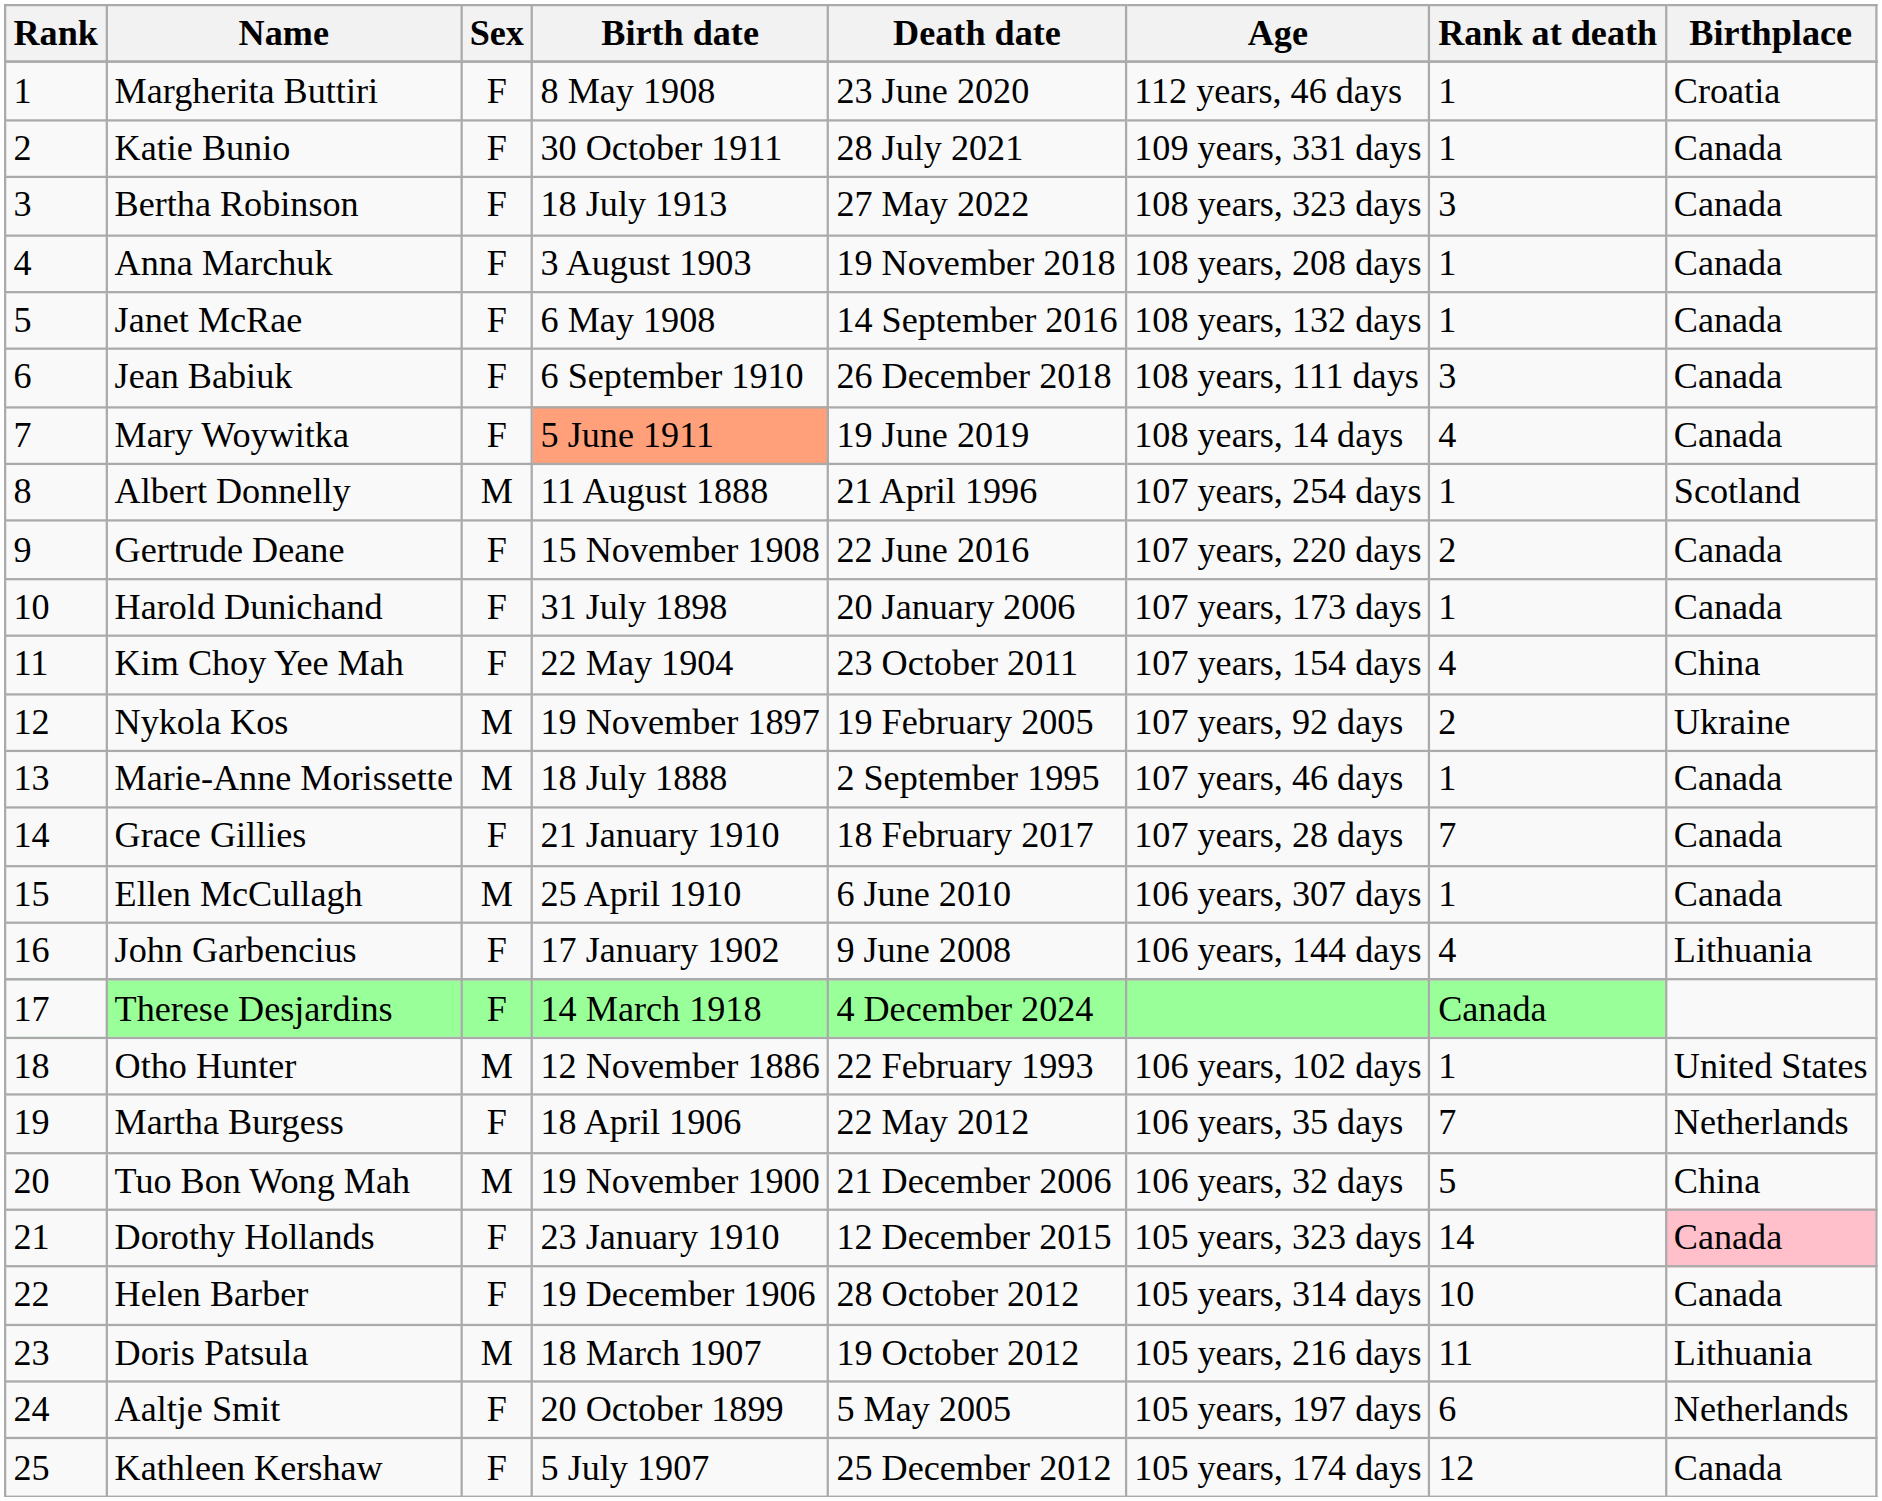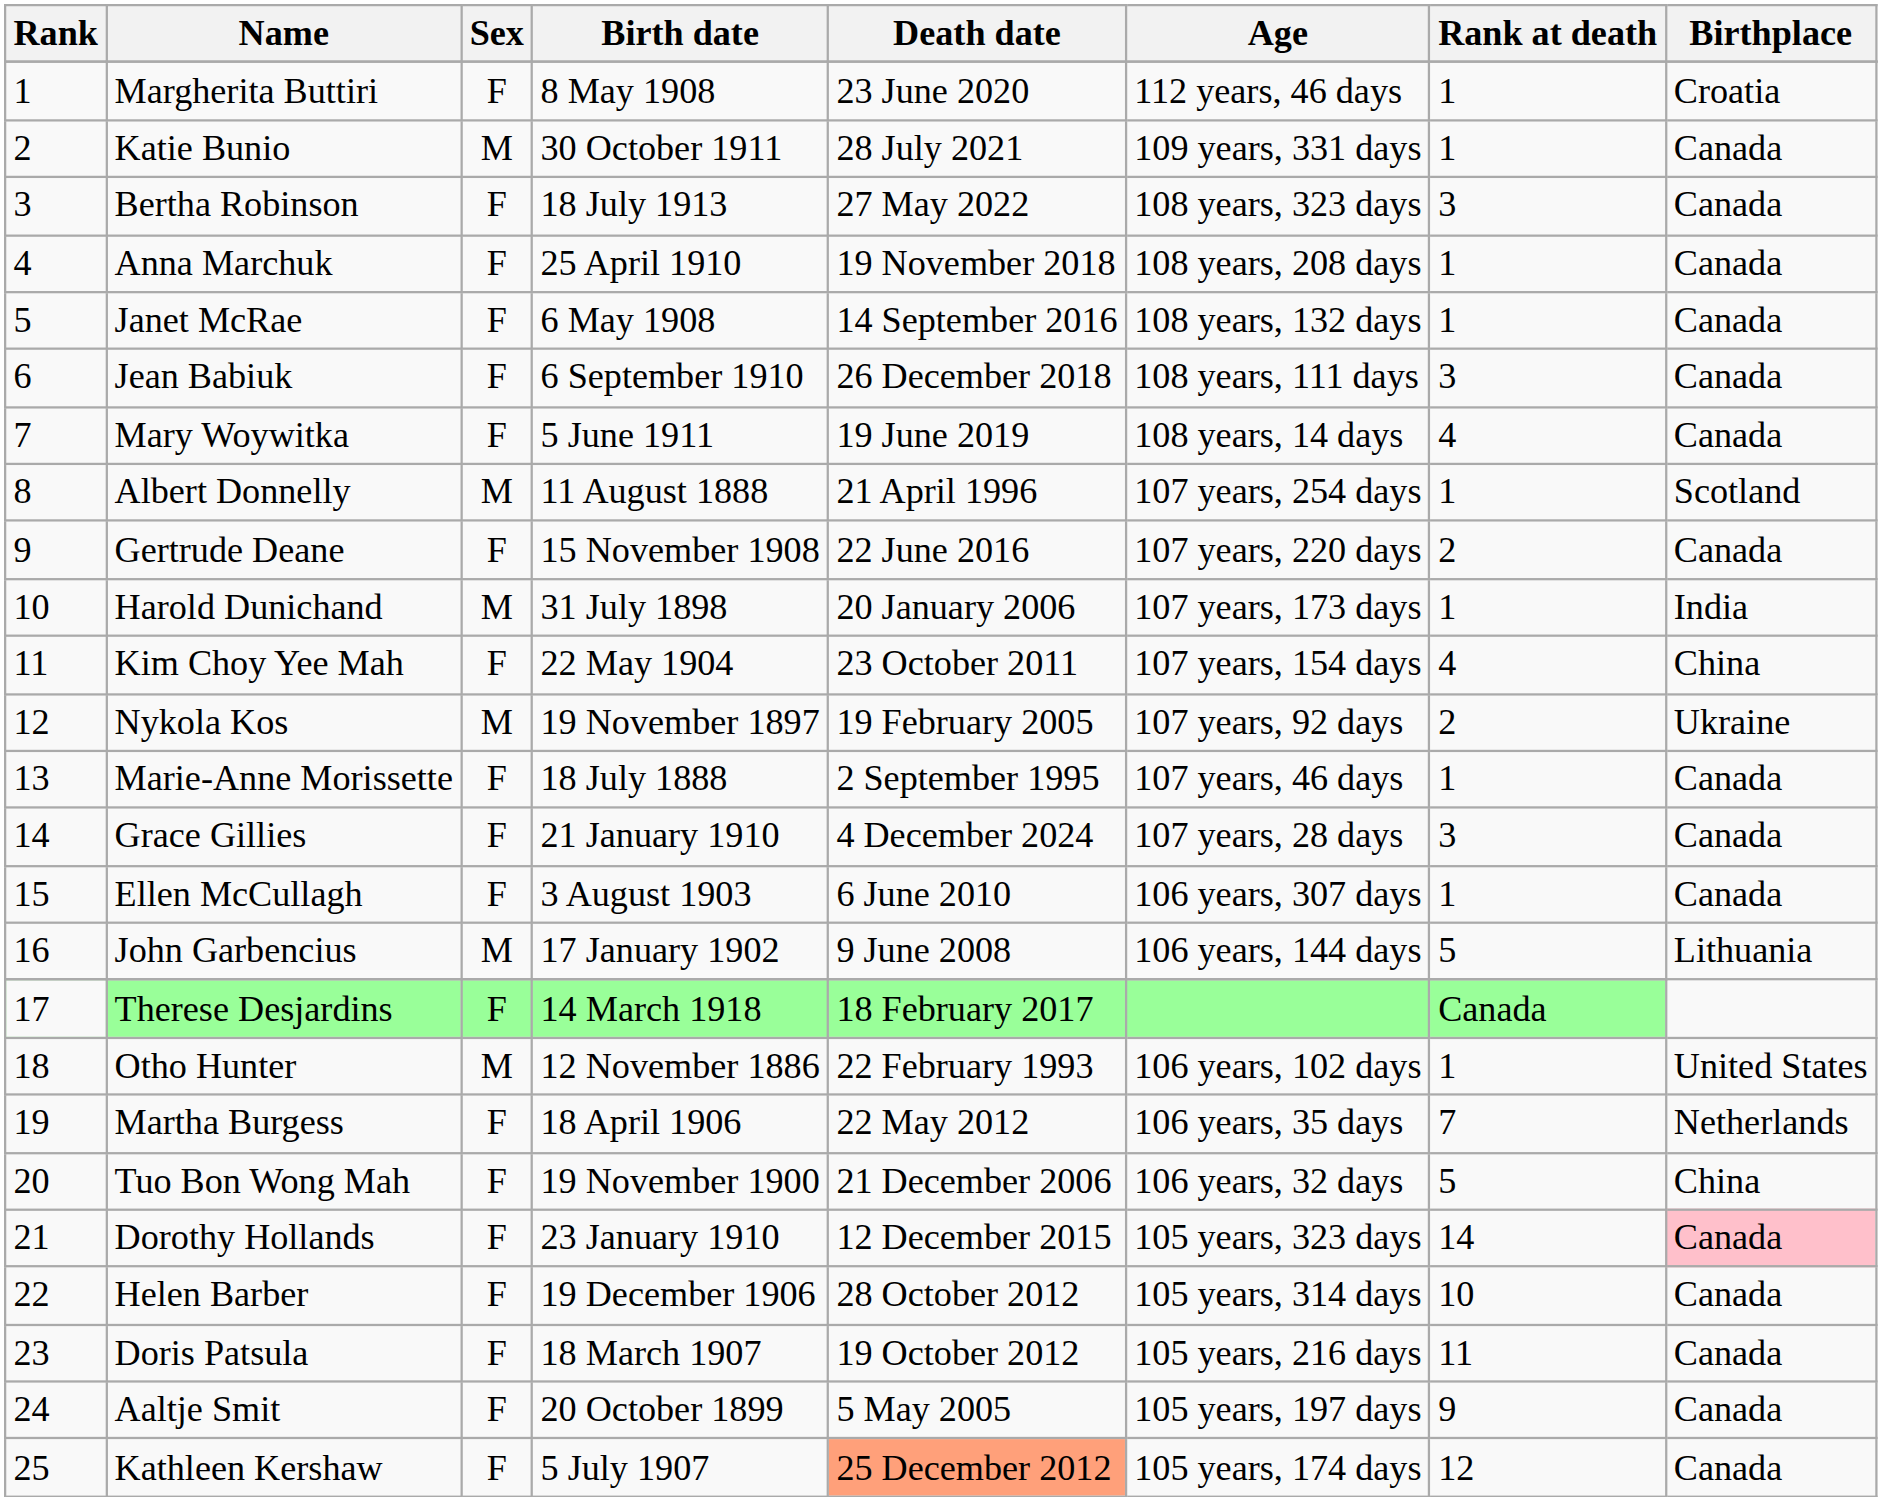 <table class="wikitable sortable">
 <tr>
 <th scope="col">Rank</th>
 <th scope="col">Name</th>
 <th scope="col">Sex</th>
 <th scope="col" data-sort-type="date">Birth date</th>
 <th scope="col" data-sort-type="date">Death date</th>
 <th scope="col">Age</th>
 <th scope="col">Rank at death</th>
 <th scope="col">Birthplace</th>
 </tr>
 <tr>
 </tr>
 <tr style="background:#F9F9F9;">
 <td style="background:#F9F9F9;">1</td>
 <td>Margherita Buttiri</td>
 <td align=center>F</td>
 <td>8 May 1908</td>
 <td>23 June 2020</td>
 <td>112 years, 46 days</td>
 <td>1</td>
 <td>Croatia</td>
 </tr>
 <tr style="background:#F9F9F9;">
 <td style="background:#F9F9F9;">2</td>
 <td>Katie Bunio</td>
-<td align=center>F</td>
+<td align=center>M</td>
 <td>30 October 1911</td>
 <td>28 July 2021</td>
 <td>109 years, 331 days</td>
 <td>1</td>
 <td>Canada</td>
 </tr>
 <tr style="background:#F9F9F9;">
 <td style="background:#f9f9f9;">3</td>
 <td>Bertha Robinson</td>
 <td align=center>F</td>
 <td>18 July 1913</td>
 <td>27 May 2022</td>
 <td>108 years, 323 days</td>
 <td>3</td>
 <td>Canada</td>
 </tr>
 <tr>
 <td>4</td>
 <td>Anna Marchuk</td>
 <td align=center>F</td>
-<td>3 August 1903</td>
+<td>25 April 1910</td>
 <td>19 November 2018</td>
 <td>108 years, 208 days</td>
 <td>1</td>
 <td>Canada</td>
 </tr>
 <tr>
 <td>5</td>
 <td>Janet McRae</td>
 <td align=center>F</td>
 <td>6 May 1908</td>
 <td>14 September 2016</td>
 <td>108 years, 132 days</td>
 <td>1</td>
 <td>Canada</td>
 </tr>
 <tr>
 <td>6</td>
 <td>Jean Babiuk</td>
 <td align=center>F</td>
 <td>6 September 1910</td>
 <td>26 December 2018</td>
 <td>108 years, 111 days</td>
 <td>3</td>
 <td>Canada</td>
 </tr>
 <tr>
 <td>7</td>
 <td>Mary Woywitka</td>
 <td align=center>F</td>
-<td style="background: lightsalmon;">5 June 1911</td>
+<td>5 June 1911</td>
 <td>19 June 2019</td>
 <td>108 years, 14 days</td>
 <td>4</td>
 <td>Canada</td>
 </tr>
 <tr>
 <td>8</td>
 <td>Albert Donnelly</td>
 <td align=center>M</td>
 <td>11 August 1888</td>
 <td>21 April 1996</td>
 <td>107 years, 254 days</td>
 <td>1</td>
 <td>Scotland</td>
 </tr>
 <tr>
 <td>9</td>
 <td>Gertrude Deane</td>
 <td align=center>F</td>
 <td>15 November 1908</td>
 <td>22 June 2016</td>
 <td>107 years, 220 days</td>
 <td>2</td>
 <td>Canada</td>
 </tr>
 <tr>
 <td>10</td>
 <td>Harold Dunichand</td>
-<td align=center>F</td>
+<td align=center>M</td>
 <td>31 July 1898</td>
 <td>20 January 2006</td>
 <td>107 years, 173 days</td>
 <td>1</td>
-<td>Canada</td>
+<td>India</td>
 </tr>
 <tr>
 <td>11</td>
 <td>Kim Choy Yee Mah</td>
 <td align=center>F</td>
 <td>22 May 1904</td>
 <td>23 October 2011</td>
 <td>107 years, 154 days</td>
 <td>4</td>
 <td>China</td>
 </tr>
 <tr>
 <td>12</td>
 <td>Nykola Kos</td>
 <td align=center>M</td>
 <td>19 November 1897</td>
 <td>19 February 2005</td>
 <td>107 years, 92 days</td>
 <td>2</td>
 <td>Ukraine</td>
 </tr>
 <tr>
 <td>13</td>
 <td>Marie-Anne Morissette</td>
-<td align=center>M</td>
+<td align=center>F</td>
 <td>18 July 1888</td>
 <td>2 September 1995</td>
 <td>107 years, 46 days</td>
 <td>1</td>
 <td>Canada</td>
 </tr>
 <tr>
 <td>14</td>
 <td>Grace Gillies</td>
 <td align=center>F</td>
 <td>21 January 1910</td>
-<td>18 February 2017</td>
+<td>4 December 2024</td>
 <td>107 years, 28 days</td>
-<td>7</td>
+<td>3</td>
 <td>Canada</td>
 </tr>
 <tr>
 <td>15</td>
 <td>Ellen McCullagh</td>
-<td align=center>M</td>
-<td>25 April 1910</td>
+<td align=center>F</td>
+<td>3 August 1903</td>
 <td>6 June 2010</td>
 <td>106 years, 307 days</td>
 <td>1</td>
 <td>Canada</td>
 </tr>
 <tr>
 <td>16</td>
 <td>John Garbencius</td>
-<td align=center>F</td>
+<td align=center>M</td>
 <td>17 January 1902</td>
 <td>9 June 2008</td>
 <td>106 years, 144 days</td>
-<td>4</td>
+<td>5</td>
 <td>Lithuania</td>
 </tr>
 <tr>
 </tr>
 <tr style="background:#9f9;">
 <td style="background:#f9f9f9;">17</td>
 <td>Therese Desjardins</td>
 <td align=center>F</td>
 <td>14 March 1918</td>
-<td>4 December 2024</td>
+<td>18 February 2017</td>
 <td></td>
 <td>Canada</td>
 </tr>
 <tr>
 <td>18</td>
 <td>Otho Hunter</td>
 <td align=center>M</td>
 <td>12 November 1886</td>
 <td>22 February 1993</td>
 <td>106 years, 102 days</td>
 <td>1</td>
 <td>United States</td>
 </tr>
 <tr>
 <td>19</td>
 <td>Martha Burgess</td>
 <td align=center>F</td>
 <td>18 April 1906</td>
 <td>22 May 2012</td>
 <td>106 years, 35 days</td>
 <td>7</td>
 <td>Netherlands</td>
 </tr>
 <tr>
 <td>20</td>
 <td>Tuo Bon Wong Mah</td>
-<td align=center>M</td>
+<td align=center>F</td>
 <td>19 November 1900</td>
 <td>21 December 2006</td>
 <td>106 years, 32 days</td>
 <td>5</td>
 <td>China</td>
 </tr>
 <tr>
 <td>21</td>
 <td>Dorothy Hollands</td>
 <td align=center>F</td>
 <td>23 January 1910</td>
 <td>12 December 2015</td>
 <td>105 years, 323 days</td>
 <td>14</td>
 <td style="background: pink;">Canada</td>
 </tr>
 <tr>
 <td>22</td>
 <td>Helen Barber<br></td>
 <td align=center>F</td>
 <td>19 December 1906</td>
 <td>28 October 2012</td>
 <td>105 years, 314 days</td>
 <td>10</td>
 <td>Canada</td>
 </tr>
 <tr>
 <td>23</td>
 <td>Doris Patsula<br></td>
-<td align=center>M</td>
+<td align=center>F</td>
 <td>18 March 1907</td>
 <td>19 October 2012</td>
 <td>105 years, 216 days</td>
 <td>11</td>
-<td>Lithuania</td>
+<td>Canada</td>
 </tr>
 <tr>
 <td>24</td>
 <td>Aaltje Smit<br></td>
 <td align=center>F</td>
 <td>20 October 1899</td>
 <td>5 May 2005</td>
 <td>105 years, 197 days</td>
-<td>6</td>
-<td>Netherlands</td>
+<td>9</td>
+<td>Canada</td>
 </tr>
 <tr>
 <td>25</td>
 <td>Kathleen Kershaw<br></td>
 <td align=center>F</td>
 <td>5 July 1907</td>
-<td>25 December 2012</td>
+<td style="background: lightsalmon;">25 December 2012</td>
 <td>105 years, 174 days</td>
 <td>12</td>
 <td>Canada</td>
 </tr>
 </table>
